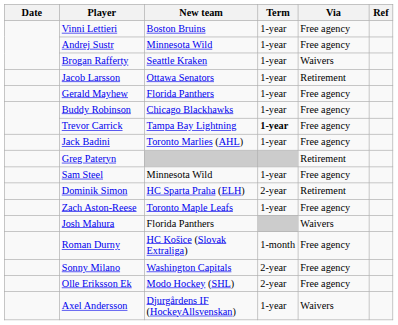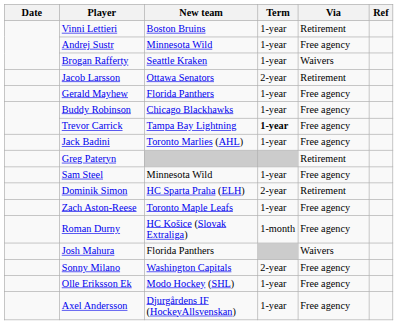 <table class="wikitable">
 <tr style="background:#ddd; text-align:center;">
 <th style="width: 10em;">Date</th>
 <th style="width: 14em;">Player</th>
 <th style="width: 14em;">New team</th>
 <th style="width: 5em;">Term</th>
 <th style="width: 10em;">Via</th>
 <th style="width: 2.5em;">Ref</th>
 </tr>
 <tr>
 <td rowspan=3></td>
 <td><a href='#'>Vinni Lettieri</a></td>
 <td><a href='#'>Boston Bruins</a></td>
 <td>1-year</td>
-<td>Free agency</td>
+<td>Retirement</td>
 <td></td>
 </tr>
 <tr>
 <td><a href='#'>Andrej Sustr</a></td>
 <td><a href='#'>Minnesota Wild</a></td>
 <td>1-year</td>
 <td>Free agency</td>
 <td></td>
 </tr>
 <tr>
 <td><a href='#'>Brogan Rafferty</a></td>
 <td><a href='#'>Seattle Kraken</a></td>
 <td>1-year</td>
 <td>Waivers</td>
 <td></td>
 </tr>
 <tr>
 <td></td>
 <td><a href='#'>Jacob Larsson</a></td>
 <td><a href='#'>Ottawa Senators</a></td>
-<td>1-year</td>
+<td>2-year</td>
 <td>Retirement</td>
 <td></td>
 </tr>
 <tr>
 <td></td>
 <td><a href='#'>Gerald Mayhew</a></td>
 <td><a href='#'>Florida Panthers</a></td>
 <td>1-year</td>
 <td>Free agency</td>
 <td></td>
 </tr>
 <tr>
 <td rowspan=2></td>
 <td><a href='#'>Buddy Robinson</a></td>
 <td><a href='#'>Chicago Blackhawks</a></td>
 <td>1-year</td>
 <td>Free agency</td>
 <td></td>
 </tr>
 <tr>
 <td><a href='#'>Trevor Carrick</a></td>
 <td><a href='#'>Tampa Bay Lightning</a></td>
 <td><strong>1-year</strong></td>
 <td>Free agency</td>
 <td></td>
 </tr>
 <tr>
 <td></td>
 <td><a href='#'>Jack Badini</a></td>
 <td><a href='#'>Toronto Marlies</a> (<a href='#'>AHL</a>)</td>
 <td>1-year</td>
 <td>Free agency</td>
 <td></td>
 </tr>
 <tr>
 <td></td>
 <td><a href='#'>Greg Pateryn</a></td>
 <td style="background:#ccc;"></td>
 <td style="background:#ccc;"></td>
 <td>Retirement</td>
 <td></td>
 </tr>
 <tr>
 <td></td>
 <td><a href='#'>Sam Steel</a></td>
 <td>Minnesota Wild</td>
 <td>1-year</td>
 <td>Free agency</td>
 <td></td>
 </tr>
 <tr>
 <td></td>
 <td><a href='#'>Dominik Simon</a></td>
 <td><a href='#'>HC Sparta Praha</a> (<a href='#'>ELH</a>)</td>
 <td>2-year</td>
 <td>Retirement</td>
 <td></td>
 </tr>
 <tr>
 <td></td>
 <td><a href='#'>Zach Aston-Reese</a></td>
 <td><a href='#'>Toronto Maple Leafs</a></td>
 <td>1-year</td>
 <td>Free agency</td>
 <td></td>
 </tr>
 <tr>
 <td></td>
+<td><a href='#'>Roman Durny</a></td>
+<td><a href='#'>HC Košice</a> (<a href='#'>Slovak Extraliga</a>)</td>
+<td>1-month</td>
+<td>Free agency</td>
+<td></td>
+</tr>
+<tr>
+<td></td>
 <td><a href='#'>Josh Mahura</a></td>
 <td>Florida Panthers</td>
 <td style="background:#ccc;"></td>
 <td>Waivers</td>
-<td></td>
-</tr>
-<tr>
-<td></td>
-<td><a href='#'>Roman Durny</a></td>
-<td><a href='#'>HC Košice</a> (<a href='#'>Slovak Extraliga</a>)</td>
-<td>1-month</td>
-<td>Free agency</td>
 <td></td>
 </tr>
 <tr>
 <td></td>
 <td><a href='#'>Sonny Milano</a></td>
 <td><a href='#'>Washington Capitals</a></td>
 <td>2-year</td>
 <td>Free agency</td>
 <td></td>
 </tr>
 <tr>
 <td></td>
 <td><a href='#'>Olle Eriksson Ek</a></td>
 <td><a href='#'>Modo Hockey</a> (<a href='#'>SHL</a>)</td>
-<td>2-year</td>
+<td>1-year</td>
 <td>Free agency</td>
 <td></td>
 </tr>
 <tr>
 <td></td>
 <td><a href='#'>Axel Andersson</a></td>
 <td><a href='#'>Djurgårdens IF</a> (<a href='#'>HockeyAllsvenskan</a>)</td>
 <td>1-year</td>
-<td>Waivers</td>
+<td>Free agency</td>
 <td></td>
 </tr>
 </table>
